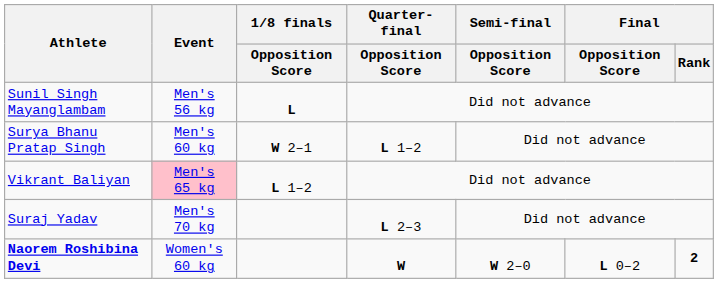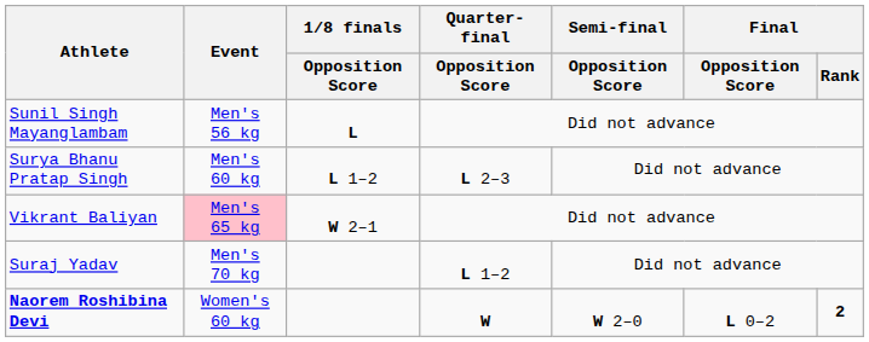 <table class=wikitable style="text-align:center; font-size:90%">
 <tr>
 <th rowspan="2">Athlete</th>
 <th rowspan="2">Event</th>
 <th>1/8 finals</th>
 <th>Quarter-final</th>
 <th>Semi-final</th>
 <th colspan="2">Final</th>
 </tr>
 <tr>
 <th>Opposition Score</th>
 <th>Opposition Score</th>
 <th>Opposition Score</th>
 <th>Opposition Score</th>
 <th>Rank</th>
 </tr>
 <tr>
 <td style="text-align:left"><a href='#'>Sunil Singh Mayanglambam</a></td>
 <td><a href='#'>Men's 56 kg</a></td>
 <td><br><strong>L</strong> </td>
 <td colspan=4>Did not advance</td>
 </tr>
 <tr>
 <td style="text-align:left"><a href='#'>Surya Bhanu Pratap Singh</a></td>
 <td><a href='#'>Men's 60 kg</a></td>
-<td><br><strong>W</strong> 2–1</td>
 <td><br><strong>L</strong> 1–2</td>
+<td><br><strong>L</strong> 2–3</td>
 <td colspan=3>Did not advance</td>
 </tr>
 <tr>
 <td style="text-align:left"><a href='#'>Vikrant Baliyan</a></td>
 <td style="background: pink;"><a href='#'>Men's 65 kg</a></td>
-<td><br><strong>L</strong> 1–2</td>
+<td><br><strong>W</strong> 2–1</td>
 <td colspan=4>Did not advance</td>
 </tr>
 <tr>
 <td style="text-align:left"><a href='#'>Suraj Yadav</a></td>
 <td><a href='#'>Men's 70 kg</a></td>
 <td></td>
-<td><br><strong>L</strong> 2–3</td>
+<td><br><strong>L</strong> 1–2</td>
 <td colspan="3">Did not advance</td>
 </tr>
 <tr>
 <td style="text-align:left"><strong><a href='#'>Naorem Roshibina Devi</a></strong></td>
 <td><a href='#'>Women's 60 kg</a></td>
 <td></td>
 <td><br><strong>W</strong> </td>
 <td><br><strong>W</strong> 2–0</td>
 <td><br><strong>L</strong> 0–2</td>
 <td><strong>2</strong></td>
 </tr>
 </table>
